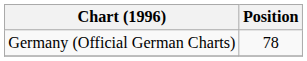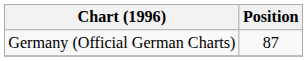 <table class="wikitable sortable">
 <tr>
 <th>Chart (1996)</th>
 <th>Position</th>
 </tr>
 <tr>
 <td>Germany (Official German Charts)</td>
-<td align="center">78</td>
+<td align="center">87</td>
 </tr>
 <tr>
 </tr>
 </table>
